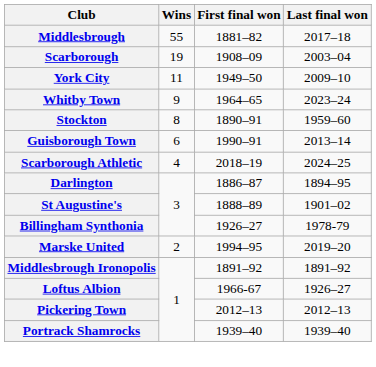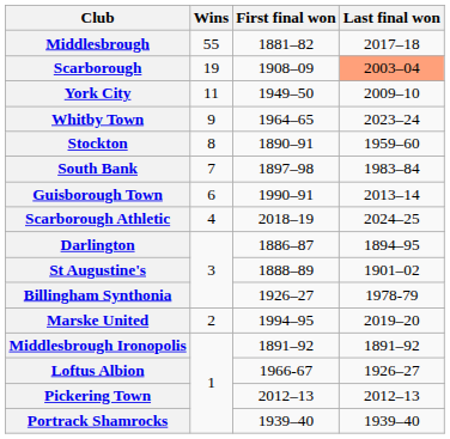 <table class="wikitable sortable plainrowheaders" style="text-align:center">
 <tr>
 <th scope="col">Club</th>
 <th scope="col">Wins</th>
 <th scope="col">First final won</th>
 <th scope="col">Last final won</th>
 </tr>
 <tr>
 <th scope="row"><a href='#'>Middlesbrough</a></th>
 <td>55</td>
 <td>1881–82</td>
 <td>2017–18</td>
 </tr>
 <tr>
 <th scope="row"><a href='#'>Scarborough</a></th>
 <td>19</td>
 <td>1908–09</td>
-<td>2003–04</td>
+<td style="background: lightsalmon;">2003–04</td>
 </tr>
 <tr>
 <th scope="row"><a href='#'>York City</a></th>
 <td>11</td>
 <td>1949–50</td>
 <td>2009–10</td>
 </tr>
 <tr>
 <th scope="row"><a href='#'>Whitby Town</a></th>
 <td>9</td>
 <td>1964–65</td>
 <td>2023–24</td>
 </tr>
 <tr>
 <th scope="row"><a href='#'>Stockton</a></th>
 <td>8</td>
 <td>1890–91</td>
 <td>1959–60</td>
+</tr>
+<tr>
+<th scope="row"><a href='#'>South Bank</a></th>
+<td>7</td>
+<td>1897–98</td>
+<td>1983–84</td>
 </tr>
 <tr>
 <th scope="row"><a href='#'>Guisborough Town</a></th>
 <td>6</td>
 <td>1990–91</td>
 <td>2013–14</td>
 </tr>
 <tr>
 <th scope="row"><a href='#'>Scarborough Athletic</a></th>
 <td>4</td>
 <td>2018–19</td>
 <td>2024–25</td>
 </tr>
 <tr>
 <th scope="row"><a href='#'>Darlington</a></th>
 <td rowspan="3">3</td>
 <td>1886–87</td>
 <td>1894–95</td>
 </tr>
 <tr>
 <th scope="row"><a href='#'>St Augustine's</a></th>
 <td>1888–89</td>
 <td>1901–02</td>
 </tr>
 <tr>
 <th scope="row"><a href='#'>Billingham Synthonia</a></th>
 <td>1926–27</td>
 <td>1978-79</td>
 </tr>
 <tr>
 <th scope="row"><a href='#'>Marske United</a></th>
 <td>2</td>
 <td>1994–95</td>
 <td>2019–20</td>
 </tr>
 <tr>
 <th scope="row"><a href='#'>Middlesbrough Ironopolis</a></th>
 <td rowspan="4">1</td>
 <td>1891–92</td>
 <td>1891–92</td>
 </tr>
 <tr>
 <th scope="row"><a href='#'>Loftus Albion</a></th>
 <td>1966-67</td>
 <td>1926–27</td>
 </tr>
 <tr>
 <th scope="row"><a href='#'>Pickering Town</a></th>
 <td>2012–13</td>
 <td>2012–13</td>
 </tr>
 <tr>
 <th scope="row"><a href='#'>Portrack Shamrocks</a></th>
 <td>1939–40</td>
 <td>1939–40</td>
 </tr>
 </table>
